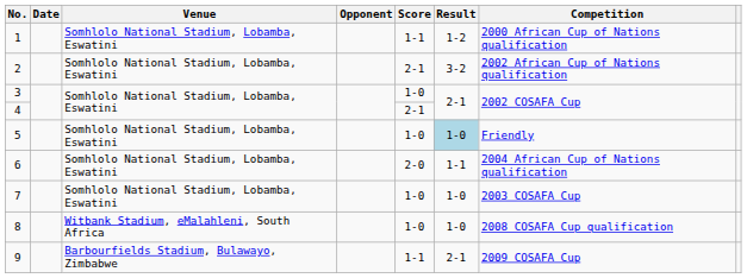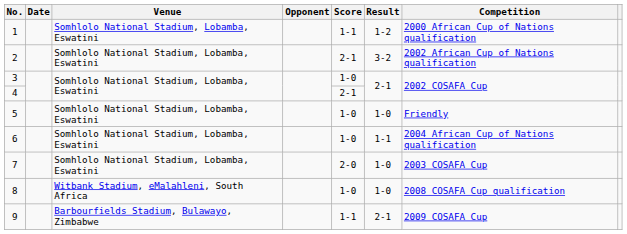 <table class="wikitable sortable">
 <tr>
 <th scope="col">No.</th>
 <th scope="col">Date</th>
 <th scope="col">Venue</th>
 <th scope="col">Opponent</th>
 <th scope="col">Score</th>
 <th scope="col">Result</th>
 <th scope="col">Competition</th>
 <th scope="col" class="unsortable"></th>
 </tr>
 <tr>
 <td style="text-align:center">1</td>
 <td></td>
 <td><a href='#'>Somhlolo National Stadium</a>, <a href='#'>Lobamba</a>, Eswatini</td>
 <td></td>
 <td style="text-align:center">1-1</td>
 <td style="text-align:center">1-2</td>
 <td><a href='#'>2000 African Cup of Nations qualification</a></td>
 <td></td>
 </tr>
 <tr>
 <td style="text-align:center">2</td>
 <td></td>
 <td>Somhlolo National Stadium, Lobamba, Eswatini</td>
 <td></td>
 <td style="text-align:center">2-1</td>
 <td style="text-align:center">3-2</td>
 <td><a href='#'>2002 African Cup of Nations qualification</a></td>
 <td></td>
 </tr>
 <tr>
 <td style="text-align:center">3</td>
 <td rowspan="2"></td>
 <td rowspan="2">Somhlolo National Stadium, Lobamba, Eswatini</td>
 <td rowspan="2"></td>
 <td style="text-align:center">1-0</td>
 <td rowspan="2" style="text-align:center">2-1</td>
 <td rowspan="2"><a href='#'>2002 COSAFA Cup</a></td>
 <td rowspan="2"></td>
 </tr>
 <tr>
 <td style="text-align:center">4</td>
 <td style="text-align:center">2-1</td>
 </tr>
 <tr>
 <td style="text-align:center">5</td>
 <td></td>
 <td>Somhlolo National Stadium, Lobamba, Eswatini</td>
 <td></td>
 <td style="text-align:center">1-0</td>
-<td style="background: lightblue; text-align:center">1-0</td>
+<td style="text-align:center">1-0</td>
 <td><a href='#'>Friendly</a></td>
 <td></td>
 </tr>
 <tr>
 <td style="text-align:center">6</td>
 <td></td>
 <td>Somhlolo National Stadium, Lobamba, Eswatini</td>
 <td></td>
-<td style="text-align:center">2-0</td>
+<td style="text-align:center">1-0</td>
 <td style="text-align:center">1-1</td>
 <td><a href='#'>2004 African Cup of Nations qualification</a></td>
 <td></td>
 </tr>
 <tr>
 <td style="text-align:center">7</td>
 <td></td>
 <td>Somhlolo National Stadium, Lobamba, Eswatini</td>
 <td></td>
-<td style="text-align:center">1-0</td>
+<td style="text-align:center">2-0</td>
 <td style="text-align:center">1-0</td>
 <td><a href='#'>2003 COSAFA Cup</a></td>
 <td></td>
 </tr>
 <tr>
 <td style="text-align:center">8</td>
 <td></td>
 <td><a href='#'>Witbank Stadium</a>, <a href='#'>eMalahleni</a>, South Africa</td>
 <td></td>
 <td style="text-align:center">1-0</td>
 <td style="text-align:center">1-0</td>
 <td><a href='#'>2008 COSAFA Cup qualification</a></td>
 <td></td>
 </tr>
 <tr>
 <td style="text-align:center">9</td>
 <td></td>
 <td><a href='#'>Barbourfields Stadium</a>, <a href='#'>Bulawayo</a>, Zimbabwe</td>
 <td></td>
 <td style="text-align:center">1-1</td>
 <td style="text-align:center">2-1</td>
 <td><a href='#'>2009 COSAFA Cup</a></td>
 <td></td>
 </tr>
 </table>
